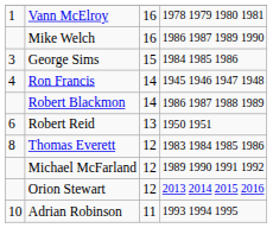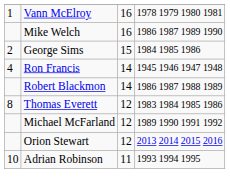 <table class="wikitable">
 <tr>
 </tr>
 <tr>
 <td>1</td>
 <td><a href='#'>Vann McElroy</a></td>
 <td>16</td>
 <td style="font-size:85%;">1978 1979 1980 1981</td>
 </tr>
 <tr>
 <td></td>
 <td>Mike Welch</td>
 <td>16</td>
 <td style="font-size:85%;">1986 1987 1989 1990</td>
 </tr>
 <tr>
-<td>3</td>
+<td>2</td>
 <td>George Sims</td>
 <td>15</td>
 <td style="font-size:85%;">1984 1985 1986</td>
 </tr>
 <tr>
 <td>4</td>
 <td><a href='#'>Ron Francis</a></td>
 <td>14</td>
 <td style="font-size:85%;">1945 1946 1947 1948</td>
 </tr>
 <tr>
 <td></td>
 <td><a href='#'>Robert Blackmon</a></td>
 <td>14</td>
 <td style="font-size:85%;">1986 1987 1988 1989</td>
-</tr>
-<tr>
-<td>6</td>
-<td>Robert Reid</td>
-<td>13</td>
-<td style="font-size:85%;">1950 1951</td>
 </tr>
 <tr>
 <td>8</td>
 <td><a href='#'>Thomas Everett</a></td>
 <td>12</td>
 <td style="font-size:85%;">1983 1984 1985 1986</td>
 </tr>
 <tr>
 <td></td>
 <td>Michael McFarland</td>
 <td>12</td>
 <td style="font-size:85%;">1989 1990 1991 1992</td>
 </tr>
 <tr>
 <td></td>
 <td>Orion Stewart</td>
 <td>12</td>
 <td style="font-size:85%;"><a href='#'>2013</a> <a href='#'>2014</a> <a href='#'>2015</a> <a href='#'>2016</a></td>
 </tr>
 <tr>
 <td>10</td>
 <td>Adrian Robinson</td>
 <td>11</td>
 <td style="font-size:85%;">1993 1994 1995</td>
 </tr>
 </table>
